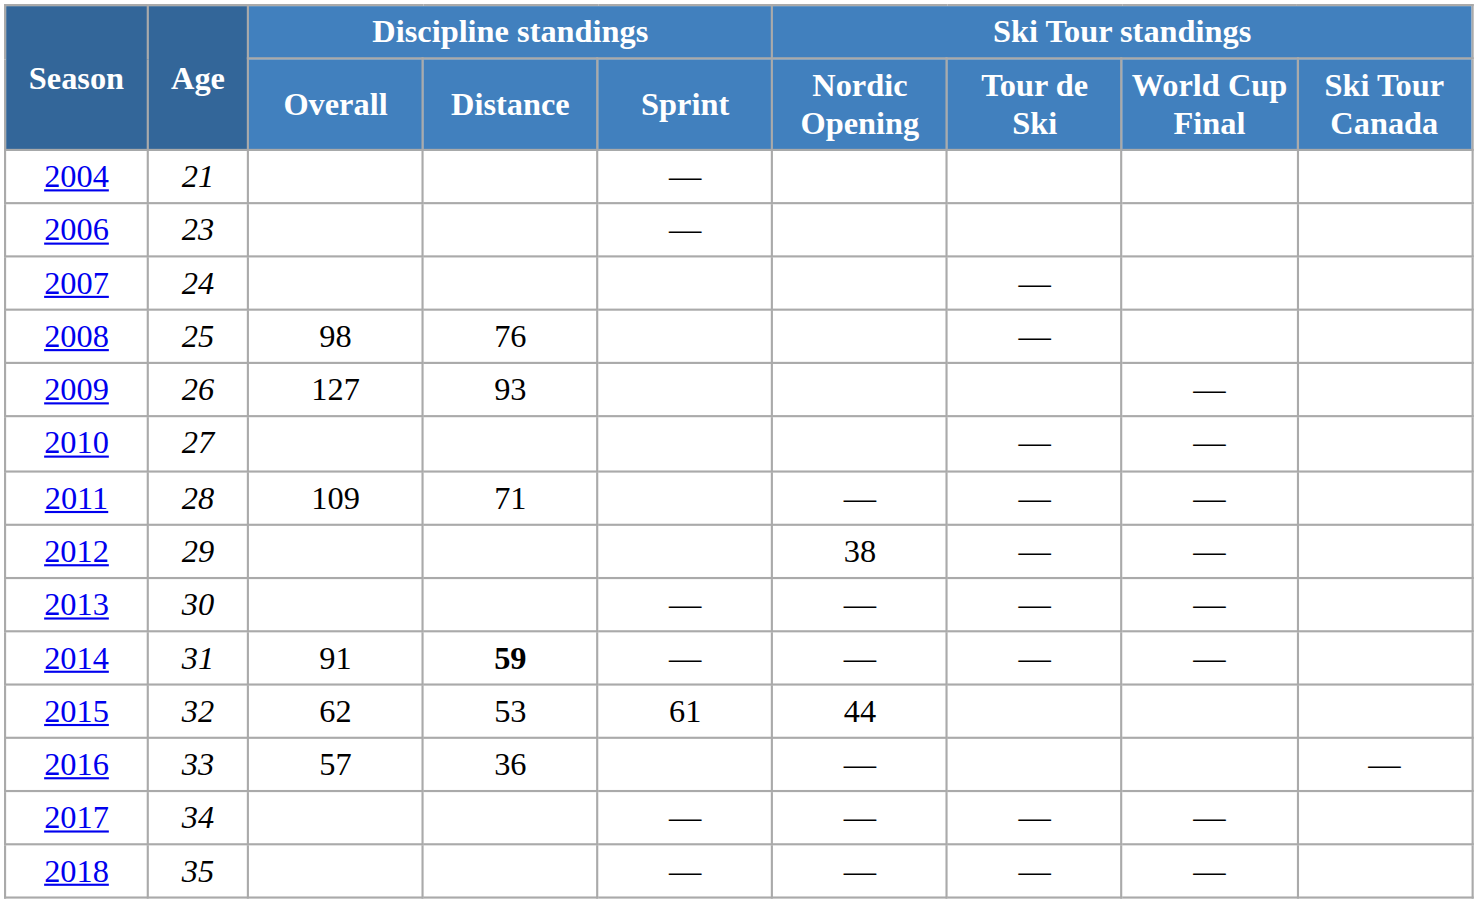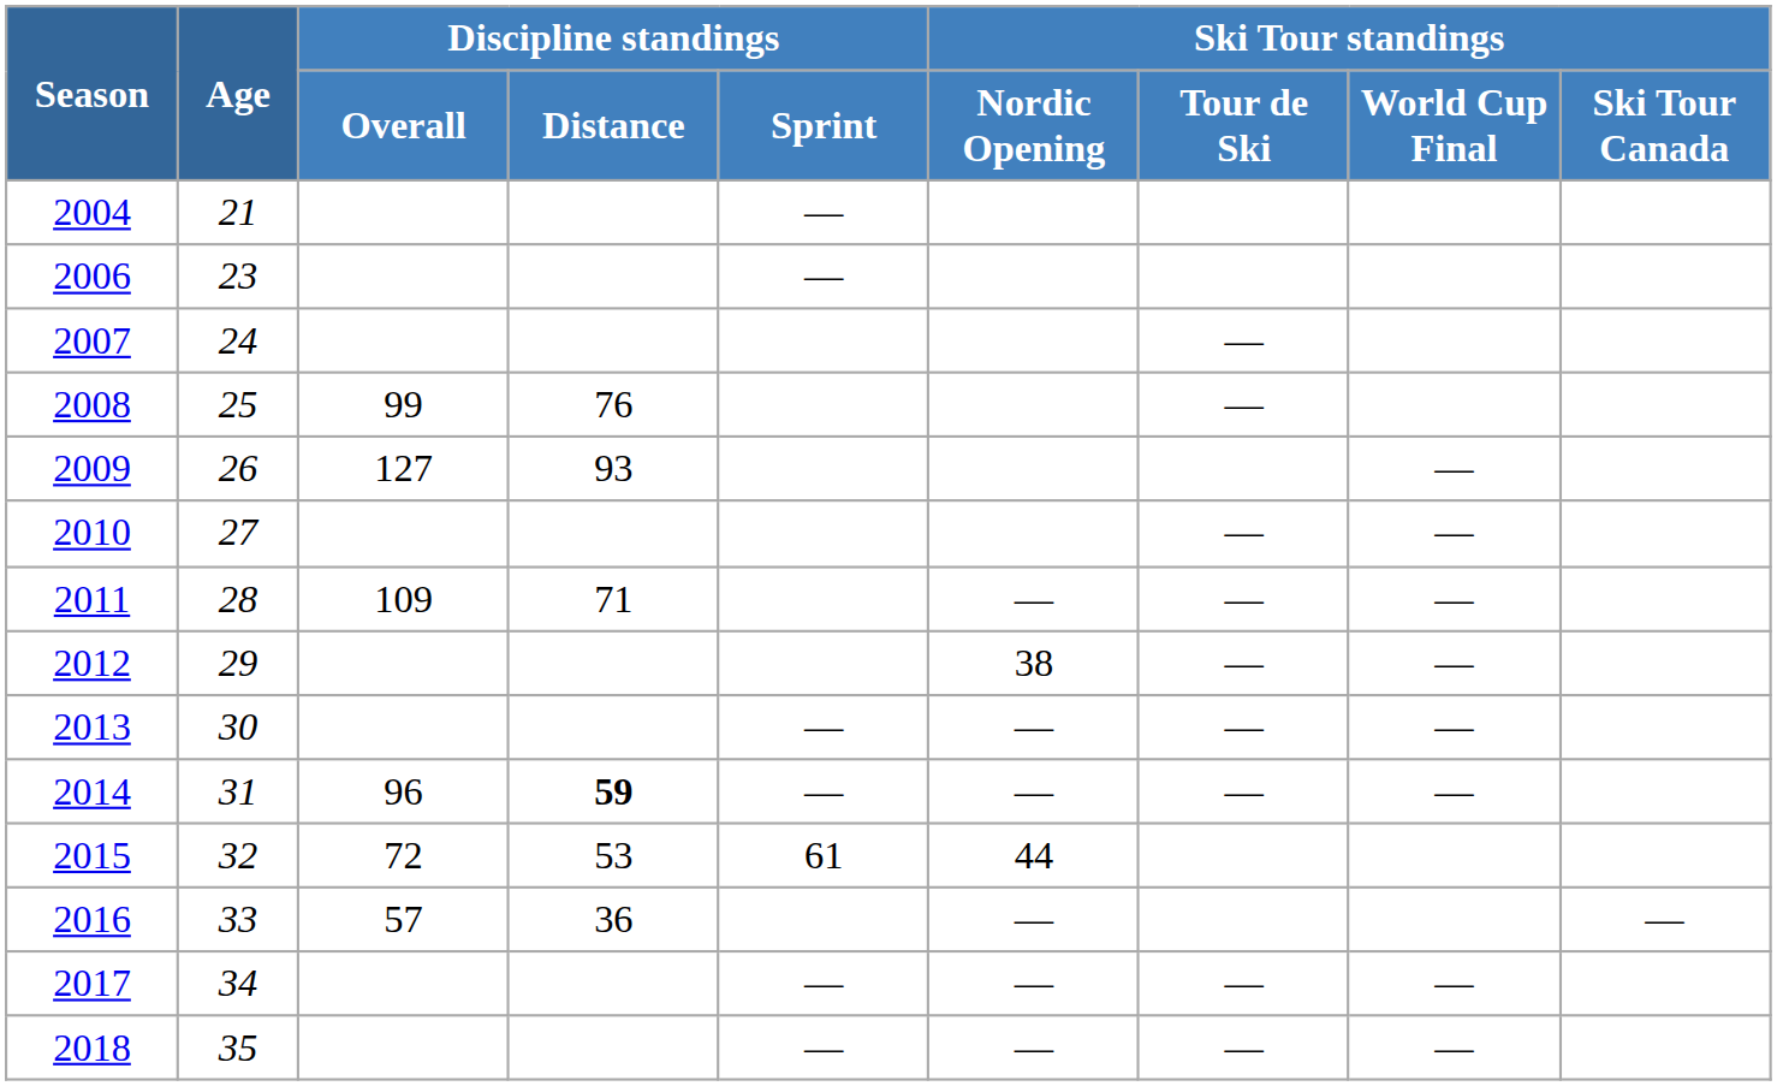 <table class="wikitable" style="font-size:95%; text-align:center; border:grey solid 1px; border-collapse:collapse; background:#ffffff;">
 <tr>
 <th style="background-color:#369; color:white; width:60px;" rowspan="2"> Season </th>
 <th style="background-color:#369; color:white; width:40px;" rowspan="2"> Age </th>
 <th style="background-color:#4180be; color:white;" colspan="3">Discipline standings</th>
 <th style="background-color:#4180be; color:white;" colspan="4">Ski Tour standings</th>
 </tr>
 <tr>
 <th style="background-color:#4180be; color:white; width:75px;">Overall</th>
 <th style="background-color:#4180be; color:white; width:75px;">Distance</th>
 <th style="background-color:#4180be; color:white; width:75px;">Sprint</th>
 <th style="background-color:#4180be; color:white; width:75px;">Nordic<br>Opening</th>
 <th style="background-color:#4180be; color:white; width:75px;">Tour de<br>Ski</th>
 <th style="background-color:#4180be; color:white; width:75px;">World Cup<br>Final</th>
 <th style="background-color:#4180be; color:white; width:75px;">Ski Tour<br>Canada</th>
 </tr>
 <tr>
 <td><a href='#'>2004</a></td>
 <td><em>21</em></td>
 <td></td>
 <td></td>
 <td>—</td>
 <td></td>
 <td></td>
 <td></td>
 <td></td>
 </tr>
 <tr>
 <td><a href='#'>2006</a></td>
 <td><em>23</em></td>
 <td></td>
 <td></td>
 <td>—</td>
 <td></td>
 <td></td>
 <td></td>
 <td></td>
 </tr>
 <tr>
 <td><a href='#'>2007</a></td>
 <td><em>24</em></td>
 <td></td>
 <td></td>
 <td></td>
 <td></td>
 <td>—</td>
 <td></td>
 <td></td>
 </tr>
 <tr>
 <td><a href='#'>2008</a></td>
 <td><em>25</em></td>
-<td>98</td>
+<td>99</td>
 <td>76</td>
 <td></td>
 <td></td>
 <td>—</td>
 <td></td>
 <td></td>
 </tr>
 <tr>
 <td><a href='#'>2009</a></td>
 <td><em>26</em></td>
 <td>127</td>
 <td>93</td>
 <td></td>
 <td></td>
 <td></td>
 <td>—</td>
 <td></td>
 </tr>
 <tr>
 <td><a href='#'>2010</a></td>
 <td><em>27</em></td>
 <td></td>
 <td></td>
 <td></td>
 <td></td>
 <td>—</td>
 <td>—</td>
 <td></td>
 </tr>
 <tr>
 <td><a href='#'>2011</a></td>
 <td><em>28</em></td>
 <td>109</td>
 <td>71</td>
 <td></td>
 <td>—</td>
 <td>—</td>
 <td>—</td>
 <td></td>
 </tr>
 <tr>
 <td><a href='#'>2012</a></td>
 <td><em>29</em></td>
 <td></td>
 <td></td>
 <td></td>
 <td>38</td>
 <td>—</td>
 <td>—</td>
 <td></td>
 </tr>
 <tr>
 <td><a href='#'>2013</a></td>
 <td><em>30</em></td>
 <td></td>
 <td></td>
 <td>—</td>
 <td>—</td>
 <td>—</td>
 <td>—</td>
 <td></td>
 </tr>
 <tr>
 <td><a href='#'>2014</a></td>
 <td><em>31</em></td>
-<td>91</td>
+<td>96</td>
 <td><strong>59</strong></td>
 <td>—</td>
 <td>—</td>
 <td>—</td>
 <td>—</td>
 <td></td>
 </tr>
 <tr>
 <td><a href='#'>2015</a></td>
 <td><em>32</em></td>
-<td>62</td>
+<td>72</td>
 <td>53</td>
 <td>61</td>
 <td>44</td>
 <td></td>
 <td></td>
 <td></td>
 </tr>
 <tr>
 <td><a href='#'>2016</a></td>
 <td><em>33</em></td>
 <td>57</td>
 <td>36</td>
 <td></td>
 <td>—</td>
 <td></td>
 <td></td>
 <td>—</td>
 </tr>
 <tr>
 <td><a href='#'>2017</a></td>
 <td><em>34</em></td>
 <td></td>
 <td></td>
 <td>—</td>
 <td>—</td>
 <td>—</td>
 <td>—</td>
 <td></td>
 </tr>
 <tr>
 <td><a href='#'>2018</a></td>
 <td><em>35</em></td>
 <td></td>
 <td></td>
 <td>—</td>
 <td>—</td>
 <td>—</td>
 <td>—</td>
 <td></td>
 </tr>
 </table>
